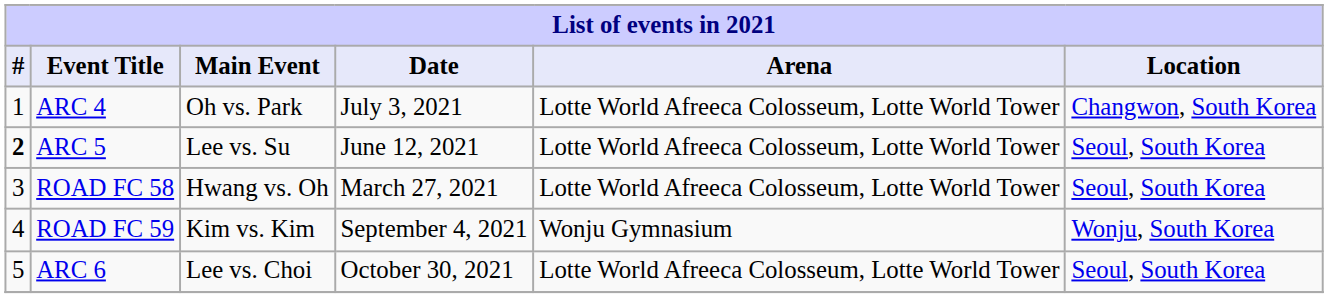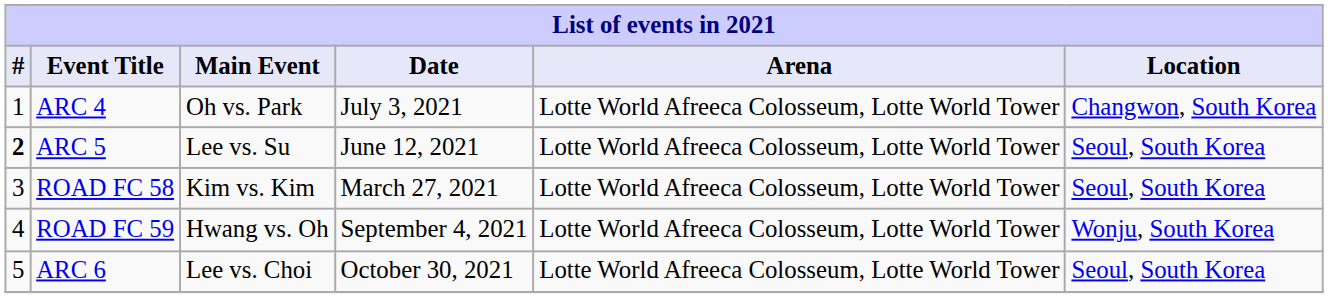 <table class="sortable wikitable succession-box" style="margin:1.0em auto; font-size:80%;">
 <tr>
 <th colspan="6" style="background-color: #ccf; color: #000080; text-align: center;">List of events in 2021</th>
 </tr>
 <tr>
 <th style="background-color: #E6E8FA; color: #000000; text-align: center;" scope="col">#</th>
 <th style="background-color: #E6E8FA; color: #000000; text-align: center;" scope="col">Event Title</th>
 <th style="background-color: #E6E8FA; color: #000000; text-align: center;" scope="col">Main Event</th>
 <th style="background-color: #E6E8FA; color: #000000; text-align: center;" scope="col">Date</th>
 <th style="background-color: #E6E8FA; color: #000000; text-align: center;" scope="col">Arena</th>
 <th style="background-color: #E6E8FA; color: #000000; text-align: center;" scope="col">Location</th>
 </tr>
 <tr>
 <td align="center">1</td>
 <td><a href='#'>ARC 4</a></td>
 <td>Oh vs. Park</td>
 <td>July 3, 2021</td>
 <td>Lotte World Afreeca Colosseum, Lotte World Tower</td>
 <td> <a href='#'>Changwon</a>, <a href='#'>South Korea</a></td>
 </tr>
 <tr>
 <td align="center"><strong>2</strong></td>
 <td><a href='#'>ARC 5</a></td>
 <td>Lee vs. Su</td>
 <td>June 12, 2021</td>
 <td>Lotte World Afreeca Colosseum, Lotte World Tower</td>
 <td> <a href='#'>Seoul</a>, <a href='#'>South Korea</a></td>
 </tr>
 <tr>
 <td align="center">3</td>
 <td><a href='#'>ROAD FC 58</a></td>
-<td>Hwang vs. Oh</td>
+<td>Kim vs. Kim</td>
 <td>March 27, 2021</td>
 <td>Lotte World Afreeca Colosseum, Lotte World Tower</td>
 <td> <a href='#'>Seoul</a>, <a href='#'>South Korea</a></td>
 </tr>
 <tr>
 <td align="center">4</td>
 <td><a href='#'>ROAD FC 59</a></td>
-<td>Kim vs. Kim</td>
+<td>Hwang vs. Oh</td>
 <td>September 4, 2021</td>
-<td>Wonju Gymnasium</td>
+<td>Lotte World Afreeca Colosseum, Lotte World Tower</td>
 <td> <a href='#'>Wonju</a>, <a href='#'>South Korea</a></td>
 </tr>
 <tr>
 <td align="center">5</td>
 <td><a href='#'>ARC 6</a></td>
 <td>Lee vs. Choi</td>
 <td>October 30, 2021</td>
 <td>Lotte World Afreeca Colosseum, Lotte World Tower</td>
 <td> <a href='#'>Seoul</a>, <a href='#'>South Korea</a></td>
 </tr>
 <tr>
 </tr>
 </table>
